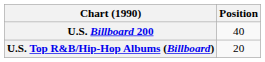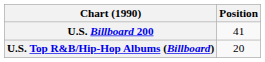 <table class="wikitable sortable plainrowheaders">
 <tr>
 <th scope="col">Chart (1990)</th>
 <th scope="col">Position</th>
 </tr>
 <tr>
 <th scope="row">U.S. <a href='#'><em>Billboard</em> 200</a></th>
-<td style="text-align:center;">40</td>
+<td style="text-align:center;">41</td>
 </tr>
 <tr>
 <th scope="row">U.S. <a href='#'>Top R&B/Hip-Hop Albums</a> (<em><a href='#'>Billboard</a></em>)</th>
 <td style="text-align:center;">20</td>
 </tr>
 </table>
